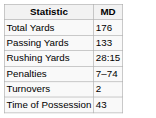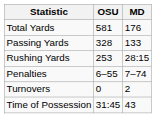 <table class="wikitable">
 <tr>
 <th>Statistic</th>
+<th>OSU</th>
 <th>MD</th>
 </tr>
 <tr>
 <td>Total Yards</td>
+<td>581</td>
 <td>176</td>
 </tr>
 <tr>
 <td>Passing Yards</td>
+<td>328</td>
 <td>133</td>
 </tr>
 <tr>
 <td>Rushing Yards</td>
+<td>253</td>
 <td>28:15</td>
 </tr>
 <tr>
 <td>Penalties</td>
+<td>6–55</td>
 <td>7–74</td>
 </tr>
 <tr>
 <td>Turnovers</td>
+<td>0</td>
 <td>2</td>
 </tr>
 <tr>
 <td>Time of Possession</td>
+<td>31:45</td>
 <td>43</td>
 </tr>
 </table>
